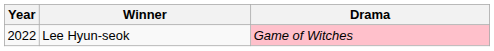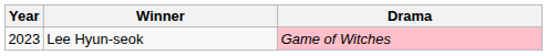 <table class="wikitable" style="width:600px">
 <tr>
 <th width=10>Year</th>
 <th>Winner</th>
 <th>Drama</th>
 </tr>
 <tr>
-<td>2022</td>
+<td>2023</td>
 <td>Lee Hyun-seok</td>
 <td style="background: pink;"><em>Game of Witches</em></td>
 </tr>
 </table>
